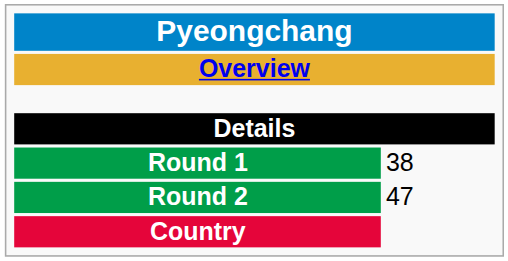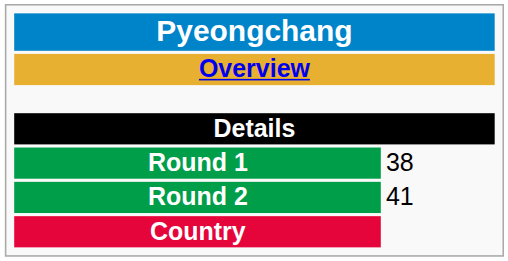 <table class="infobox" style="width: 20em;">
 <tr>
 <th colspan="2"  style="text-align:center; background:#0084c9; color:#fff;"><big>Pyeongchang</big></th>
 </tr>
 <tr>
 <td colspan="2" style="background:#e8b030; text-align: center;"><strong><a href='#'>Overview</a></strong></td>
 </tr>
 <tr>
 <td colspan="2"  style="text-align:center; font-size:85%; padding:0.5em;"></td>
 </tr>
 <tr>
 <th colspan="2"  style="text-align:center; background:#000; color:#fff;">Details</th>
 </tr>
 <tr>
 <th style="text-align:center; background:#009e49; color:#fff;">Round 1</th>
 <td valign="top">38</td>
 </tr>
 <tr>
 <th style="text-align:center; background:#009e49; color:#fff;">Round 2</th>
-<td valign="top">47</td>
+<td valign="top">41</td>
 </tr>
 <tr>
 <th style="text-align:center; background:#e5053a; color:#fff;">Country</th>
 <td valign="top"></td>
 </tr>
 </table>
